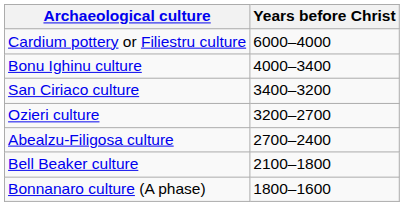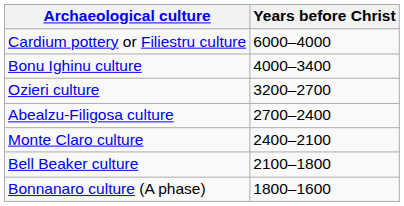 <table class="wikitable">
 <tr>
 <th><a href='#'>Archaeological culture</a></th>
 <th>Years before Christ</th>
 </tr>
 <tr>
 <td><a href='#'>Cardium pottery</a> or <a href='#'>Filiestru culture</a></td>
 <td>6000–4000</td>
 </tr>
 <tr>
 <td><a href='#'>Bonu Ighinu culture</a></td>
 <td>4000–3400</td>
 </tr>
 <tr>
-<td><a href='#'>San Ciriaco culture</a></td>
-<td>3400–3200</td>
-</tr>
-<tr>
 <td><a href='#'>Ozieri culture</a></td>
 <td>3200–2700</td>
 </tr>
 <tr>
 <td><a href='#'>Abealzu-Filigosa culture</a></td>
 <td>2700–2400</td>
+</tr>
+<tr>
+<td><a href='#'>Monte Claro culture</a></td>
+<td>2400–2100</td>
 </tr>
 <tr>
 <td><a href='#'>Bell Beaker culture</a></td>
 <td>2100–1800</td>
 </tr>
 <tr>
 <td><a href='#'>Bonnanaro culture</a> (A phase)</td>
 <td>1800–1600</td>
 </tr>
 </table>
